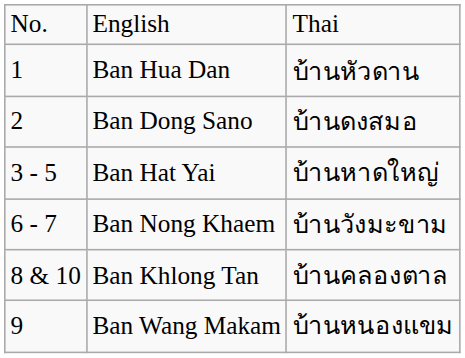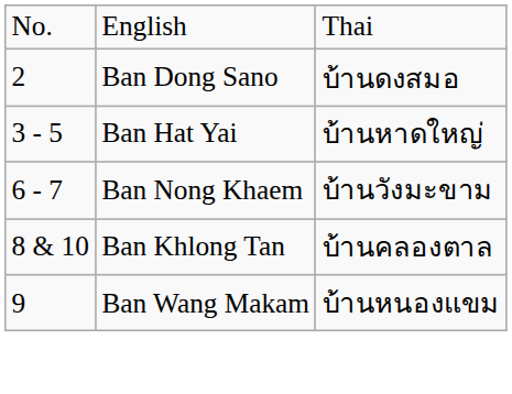 <table class="wikitable">
 <tr>
 <td>No.</td>
 <td>English</td>
 <td>Thai</td>
-</tr>
-<tr>
-<td>1</td>
-<td>Ban Hua Dan</td>
-<td>บ้านหัวดาน</td>
 </tr>
 <tr>
 <td>2</td>
 <td>Ban Dong Sano</td>
 <td>บ้านดงสมอ</td>
 </tr>
 <tr>
 <td>3 - 5</td>
 <td>Ban Hat Yai</td>
 <td>บ้านหาดใหญ่</td>
 </tr>
 <tr>
 <td>6 - 7</td>
 <td>Ban Nong Khaem</td>
 <td>บ้านวังมะขาม</td>
 </tr>
 <tr>
 <td>8 & 10</td>
 <td>Ban Khlong Tan</td>
 <td>บ้านคลองตาล</td>
 </tr>
 <tr>
 <td>9</td>
 <td>Ban Wang Makam</td>
 <td>บ้านหนองแขม</td>
 </tr>
 </table>
